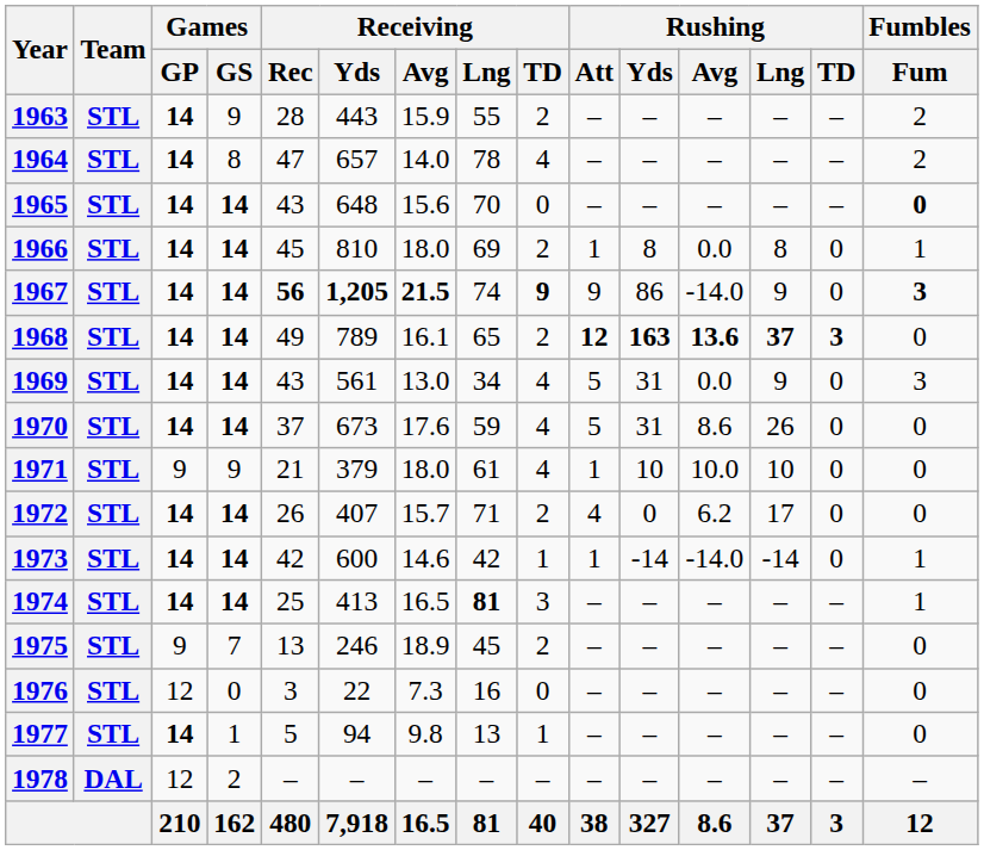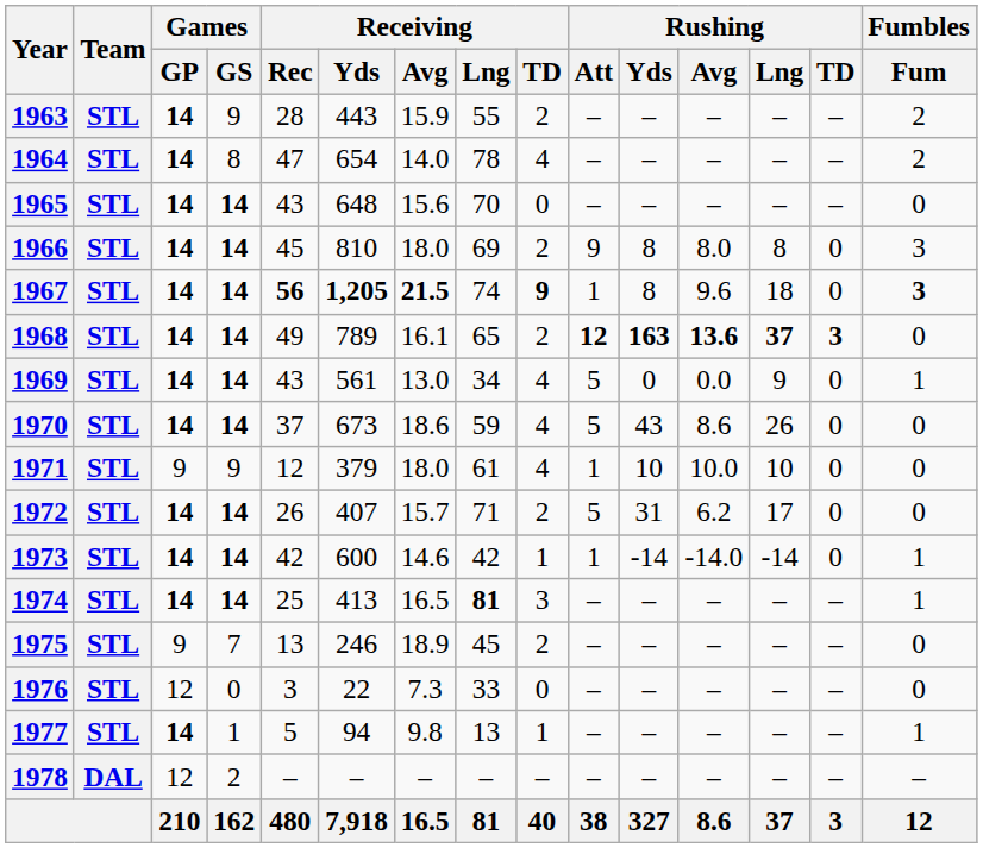 <table class="wikitable" style="text-align:center;">
 <tr>
 <th rowspan="2">Year</th>
 <th rowspan="2">Team</th>
 <th colspan="2">Games</th>
 <th colspan="5">Receiving</th>
 <th colspan="5">Rushing</th>
 <th colspan="1">Fumbles</th>
 </tr>
 <tr>
 <th>GP</th>
 <th>GS</th>
 <th>Rec</th>
 <th>Yds</th>
 <th>Avg</th>
 <th>Lng</th>
 <th>TD</th>
 <th>Att</th>
 <th>Yds</th>
 <th>Avg</th>
 <th>Lng</th>
 <th>TD</th>
 <th>Fum</th>
 </tr>
 <tr>
 <th><a href='#'>1963</a></th>
 <th><a href='#'>STL</a></th>
 <td><strong>14</strong></td>
 <td>9</td>
 <td>28</td>
 <td>443</td>
 <td>15.9</td>
 <td>55</td>
 <td>2</td>
 <td>–</td>
 <td>–</td>
 <td>–</td>
 <td>–</td>
 <td>–</td>
 <td>2</td>
 </tr>
 <tr>
 <th><a href='#'>1964</a></th>
 <th><a href='#'>STL</a></th>
 <td><strong>14</strong></td>
 <td>8</td>
 <td>47</td>
-<td>657</td>
+<td>654</td>
 <td>14.0</td>
 <td>78</td>
 <td>4</td>
 <td>–</td>
 <td>–</td>
 <td>–</td>
 <td>–</td>
 <td>–</td>
 <td>2</td>
 </tr>
 <tr>
 <th><a href='#'>1965</a></th>
 <th><a href='#'>STL</a></th>
 <td><strong>14</strong></td>
 <td><strong>14</strong></td>
 <td>43</td>
 <td>648</td>
 <td>15.6</td>
 <td>70</td>
 <td>0</td>
 <td>–</td>
 <td>–</td>
 <td>–</td>
 <td>–</td>
 <td>–</td>
-<td><strong>0</strong></td>
+<td>0</td>
 </tr>
 <tr>
 <th><a href='#'>1966</a></th>
 <th><a href='#'>STL</a></th>
 <td><strong>14</strong></td>
 <td><strong>14</strong></td>
 <td>45</td>
 <td>810</td>
 <td>18.0</td>
 <td>69</td>
 <td>2</td>
-<td>1</td>
+<td>9</td>
 <td>8</td>
-<td>0.0</td>
+<td>8.0</td>
 <td>8</td>
 <td>0</td>
-<td>1</td>
+<td>3</td>
 </tr>
 <tr>
 <th><a href='#'>1967</a></th>
 <th><a href='#'>STL</a></th>
 <td><strong>14</strong></td>
 <td><strong>14</strong></td>
 <td><strong>56</strong></td>
 <td><strong>1,205</strong></td>
 <td><strong>21.5</strong></td>
 <td>74</td>
 <td><strong>9</strong></td>
-<td>9</td>
-<td>86</td>
-<td>-14.0</td>
-<td>9</td>
+<td>1</td>
+<td>8</td>
+<td>9.6</td>
+<td>18</td>
 <td>0</td>
 <td><strong>3</strong></td>
 </tr>
 <tr>
 <th><a href='#'>1968</a></th>
 <th><a href='#'>STL</a></th>
 <td><strong>14</strong></td>
 <td><strong>14</strong></td>
 <td>49</td>
 <td>789</td>
 <td>16.1</td>
 <td>65</td>
 <td>2</td>
 <td><strong>12</strong></td>
 <td><strong>163</strong></td>
 <td><strong>13.6</strong></td>
 <td><strong>37</strong></td>
 <td><strong>3</strong></td>
 <td>0</td>
 </tr>
 <tr>
 <th><a href='#'>1969</a></th>
 <th><a href='#'>STL</a></th>
 <td><strong>14</strong></td>
 <td><strong>14</strong></td>
 <td>43</td>
 <td>561</td>
 <td>13.0</td>
 <td>34</td>
 <td>4</td>
 <td>5</td>
-<td>31</td>
+<td>0</td>
 <td>0.0</td>
 <td>9</td>
 <td>0</td>
-<td>3</td>
+<td>1</td>
 </tr>
 <tr>
 <th><a href='#'>1970</a></th>
 <th><a href='#'>STL</a></th>
 <td><strong>14</strong></td>
 <td><strong>14</strong></td>
 <td>37</td>
 <td>673</td>
-<td>17.6</td>
+<td>18.6</td>
 <td>59</td>
 <td>4</td>
 <td>5</td>
-<td>31</td>
+<td>43</td>
 <td>8.6</td>
 <td>26</td>
 <td>0</td>
 <td>0</td>
 </tr>
 <tr>
 <th><a href='#'>1971</a></th>
 <th><a href='#'>STL</a></th>
 <td>9</td>
 <td>9</td>
-<td>21</td>
+<td>12</td>
 <td>379</td>
 <td>18.0</td>
 <td>61</td>
 <td>4</td>
 <td>1</td>
 <td>10</td>
 <td>10.0</td>
 <td>10</td>
 <td>0</td>
 <td>0</td>
 </tr>
 <tr>
 <th><a href='#'>1972</a></th>
 <th><a href='#'>STL</a></th>
 <td><strong>14</strong></td>
 <td><strong>14</strong></td>
 <td>26</td>
 <td>407</td>
 <td>15.7</td>
 <td>71</td>
 <td>2</td>
-<td>4</td>
-<td>0</td>
+<td>5</td>
+<td>31</td>
 <td>6.2</td>
 <td>17</td>
 <td>0</td>
 <td>0</td>
 </tr>
 <tr>
 <th><a href='#'>1973</a></th>
 <th><a href='#'>STL</a></th>
 <td><strong>14</strong></td>
 <td><strong>14</strong></td>
 <td>42</td>
 <td>600</td>
 <td>14.6</td>
 <td>42</td>
 <td>1</td>
 <td>1</td>
 <td>-14</td>
 <td>-14.0</td>
 <td>-14</td>
 <td>0</td>
 <td>1</td>
 </tr>
 <tr>
 <th><a href='#'>1974</a></th>
 <th><a href='#'>STL</a></th>
 <td><strong>14</strong></td>
 <td><strong>14</strong></td>
 <td>25</td>
 <td>413</td>
 <td>16.5</td>
 <td><strong>81</strong></td>
 <td>3</td>
 <td>–</td>
 <td>–</td>
 <td>–</td>
 <td>–</td>
 <td>–</td>
 <td>1</td>
 </tr>
 <tr>
 <th><a href='#'>1975</a></th>
 <th><a href='#'>STL</a></th>
 <td>9</td>
 <td>7</td>
 <td>13</td>
 <td>246</td>
 <td>18.9</td>
 <td>45</td>
 <td>2</td>
 <td>–</td>
 <td>–</td>
 <td>–</td>
 <td>–</td>
 <td>–</td>
 <td>0</td>
 </tr>
 <tr>
 <th><a href='#'>1976</a></th>
 <th><a href='#'>STL</a></th>
 <td>12</td>
 <td>0</td>
 <td>3</td>
 <td>22</td>
 <td>7.3</td>
-<td>16</td>
+<td>33</td>
 <td>0</td>
 <td>–</td>
 <td>–</td>
 <td>–</td>
 <td>–</td>
 <td>–</td>
 <td>0</td>
 </tr>
 <tr>
 <th><a href='#'>1977</a></th>
 <th><a href='#'>STL</a></th>
 <td><strong>14</strong></td>
 <td>1</td>
 <td>5</td>
 <td>94</td>
 <td>9.8</td>
 <td>13</td>
 <td>1</td>
 <td>–</td>
 <td>–</td>
 <td>–</td>
 <td>–</td>
 <td>–</td>
-<td>0</td>
+<td>1</td>
 </tr>
 <tr>
 <th><a href='#'>1978</a></th>
 <th><a href='#'>DAL</a></th>
 <td>12</td>
 <td>2</td>
 <td>–</td>
 <td>–</td>
 <td>–</td>
 <td>–</td>
 <td>–</td>
 <td>–</td>
 <td>–</td>
 <td>–</td>
 <td>–</td>
 <td>–</td>
 <td>–</td>
 </tr>
 <tr>
 <th colspan="2"></th>
 <th>210</th>
 <th>162</th>
 <th>480</th>
 <th>7,918</th>
 <th>16.5</th>
 <th>81</th>
 <th>40</th>
 <th>38</th>
 <th>327</th>
 <th>8.6</th>
 <th>37</th>
 <th>3</th>
 <th>12</th>
 </tr>
 </table>
